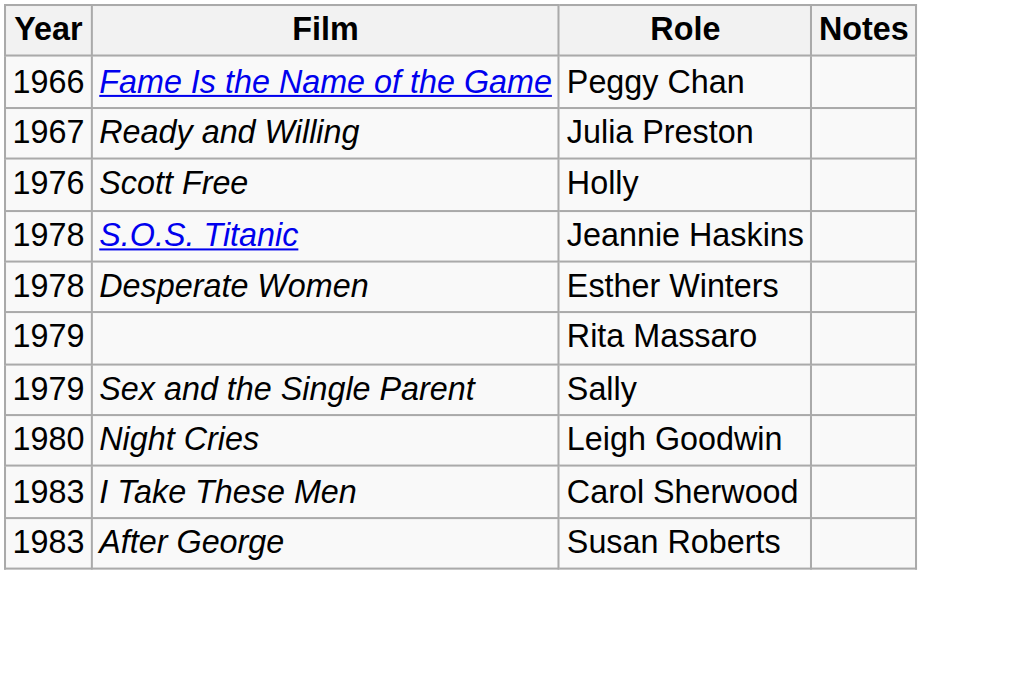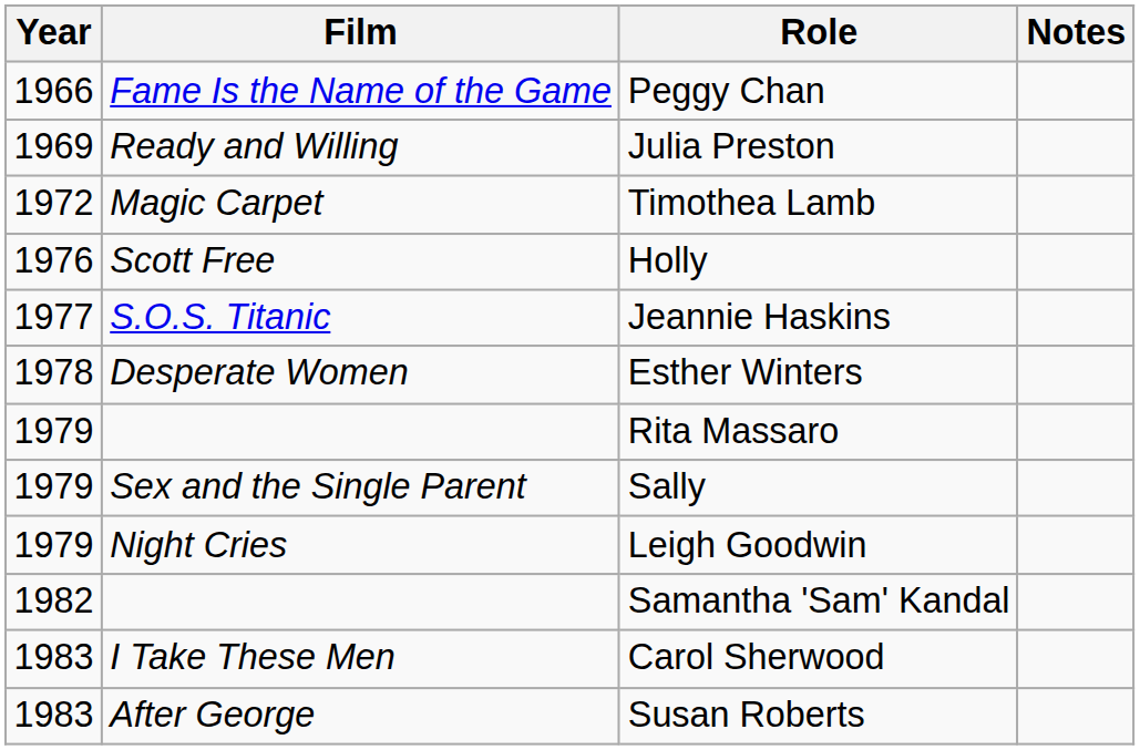 <table class="wikitable sortable">
 <tr>
 <th>Year</th>
 <th>Film</th>
 <th>Role</th>
 <th class="unsortable">Notes</th>
 </tr>
 <tr>
 <td>1966</td>
 <td><em><a href='#'>Fame Is the Name of the Game</a></em></td>
 <td>Peggy Chan</td>
 <td></td>
 </tr>
 <tr>
-<td>1967</td>
+<td>1969</td>
 <td><em>Ready and Willing</em></td>
 <td>Julia Preston</td>
+<td></td>
+</tr>
+<tr>
+<td>1972</td>
+<td><em>Magic Carpet</em></td>
+<td>Timothea Lamb</td>
 <td></td>
 </tr>
 <tr>
 <td>1976</td>
 <td><em>Scott Free</em></td>
 <td>Holly</td>
 <td></td>
 </tr>
 <tr>
-<td>1978</td>
+<td>1977</td>
 <td><em><a href='#'>S.O.S. Titanic</a></em></td>
 <td>Jeannie Haskins</td>
 <td></td>
 </tr>
 <tr>
 <td>1978</td>
 <td><em>Desperate Women</em></td>
 <td>Esther Winters</td>
 <td></td>
 </tr>
 <tr>
 <td>1979</td>
 <td><em></em></td>
 <td>Rita Massaro</td>
 <td></td>
 </tr>
 <tr>
 <td>1979</td>
 <td><em>Sex and the Single Parent</em></td>
 <td>Sally</td>
 <td></td>
 </tr>
 <tr>
-<td>1980</td>
+<td>1979</td>
 <td><em>Night Cries</em></td>
 <td>Leigh Goodwin</td>
+<td></td>
+</tr>
+<tr>
+<td>1982</td>
+<td><em></em></td>
+<td>Samantha 'Sam' Kandal</td>
 <td></td>
 </tr>
 <tr>
 <td>1983</td>
 <td><em>I Take These Men</em></td>
 <td>Carol Sherwood</td>
 <td></td>
 </tr>
 <tr>
 <td>1983</td>
 <td><em>After George</em></td>
 <td>Susan Roberts</td>
 <td></td>
 </tr>
 </table>
